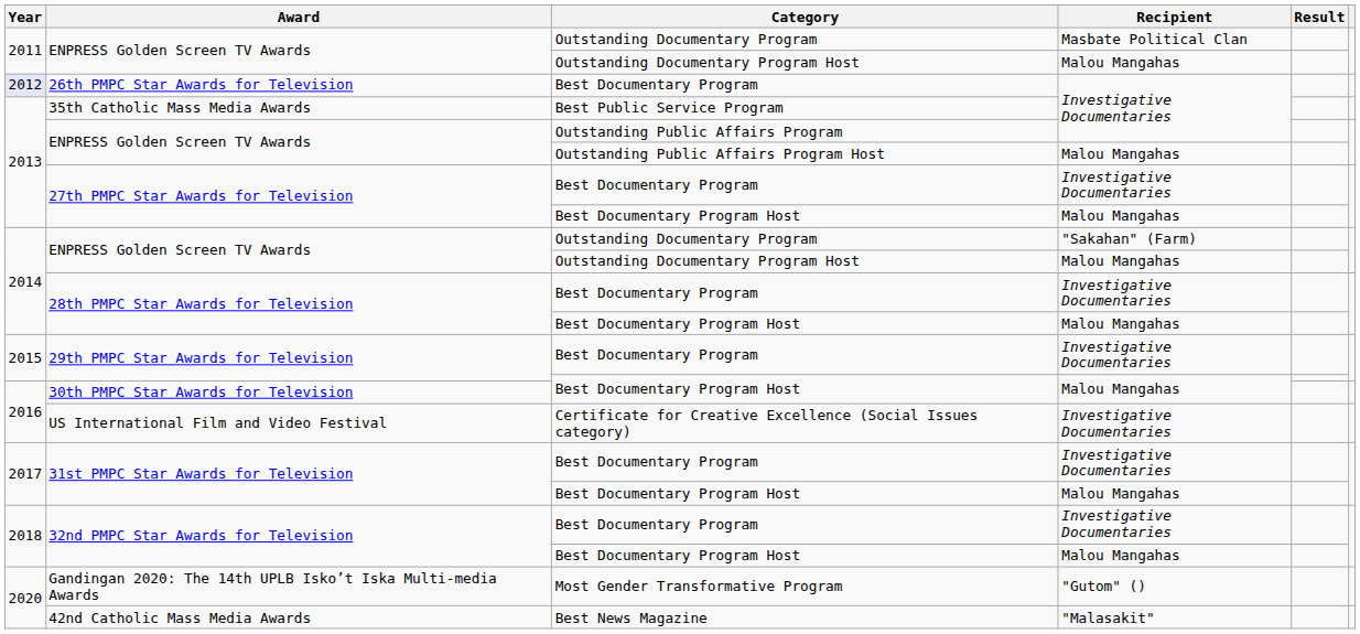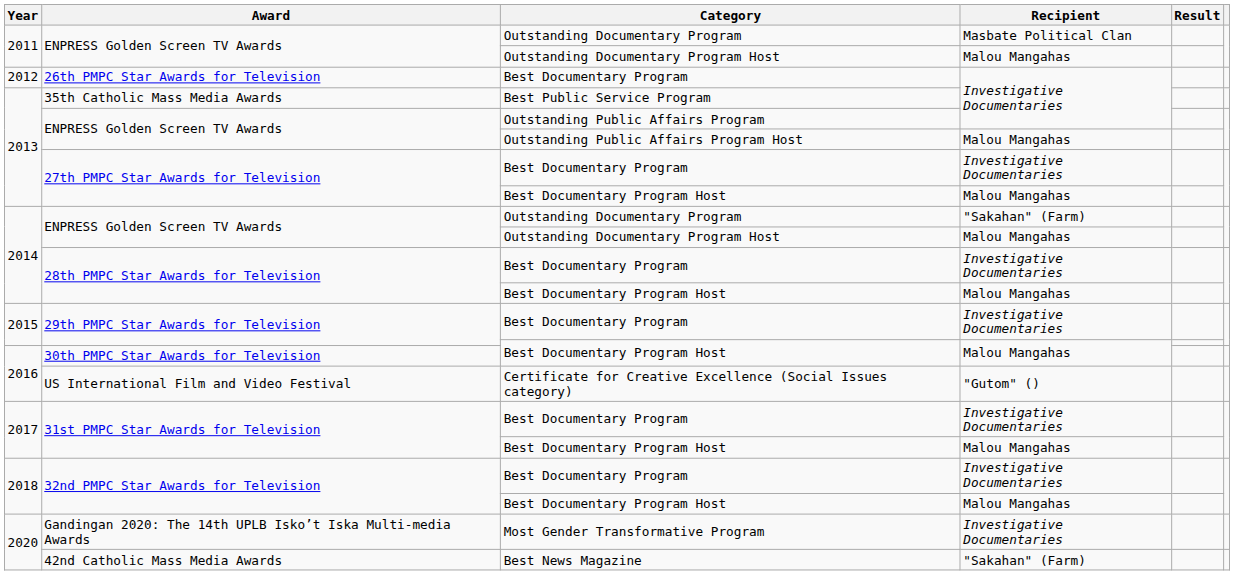 <table class="wikitable">
 <tr>
 <th>Year</th>
 <th>Award</th>
 <th>Category</th>
 <th>Recipient</th>
 <th>Result</th>
 <th></th>
 </tr>
 <tr>
 <td rowspan=2>2011</td>
 <td rowspan=2>ENPRESS Golden Screen TV Awards</td>
 <td>Outstanding Documentary Program</td>
 <td>Masbate Political Clan</td>
 <td></td>
 <td rowspan=2></td>
 </tr>
 <tr>
 <td>Outstanding Documentary Program Host</td>
 <td>Malou Mangahas</td>
 <td></td>
 </tr>
 <tr>
-<td style="background: lavender;">2012</td>
+<td>2012</td>
 <td><a href='#'>26th PMPC Star Awards for Television</a></td>
 <td>Best Documentary Program</td>
 <td rowspan=3><em>Investigative Documentaries</em></td>
 <td></td>
 <td></td>
 </tr>
 <tr>
 <td rowspan=5>2013</td>
 <td>35th Catholic Mass Media Awards</td>
 <td>Best Public Service Program</td>
 <td></td>
 <td></td>
 </tr>
 <tr>
 <td rowspan=2>ENPRESS Golden Screen TV Awards</td>
 <td>Outstanding Public Affairs Program</td>
 <td></td>
 <td rowspan=2></td>
 </tr>
 <tr>
 <td>Outstanding Public Affairs Program Host</td>
 <td>Malou Mangahas</td>
 <td></td>
 </tr>
 <tr>
 <td rowspan=2><a href='#'>27th PMPC Star Awards for Television</a></td>
 <td>Best Documentary Program</td>
 <td><em>Investigative Documentaries</em></td>
 <td></td>
 <td rowspan=2></td>
 </tr>
 <tr>
 <td>Best Documentary Program Host</td>
 <td>Malou Mangahas</td>
 <td></td>
 </tr>
 <tr>
 <td rowspan=4>2014</td>
 <td rowspan=2>ENPRESS Golden Screen TV Awards</td>
 <td>Outstanding Documentary Program</td>
 <td>"Sakahan" (Farm)</td>
 <td></td>
 <td rowspan=2></td>
 </tr>
 <tr>
 <td>Outstanding Documentary Program Host</td>
 <td>Malou Mangahas</td>
 <td></td>
 </tr>
 <tr>
 <td rowspan=2><a href='#'>28th PMPC Star Awards for Television</a></td>
 <td>Best Documentary Program</td>
 <td><em>Investigative Documentaries</em></td>
 <td></td>
 <td rowspan=2></td>
 </tr>
 <tr>
 <td>Best Documentary Program Host</td>
 <td>Malou Mangahas</td>
 <td></td>
 </tr>
 <tr>
 <td rowspan=2>2015</td>
 <td rowspan=2><a href='#'>29th PMPC Star Awards for Television</a></td>
 <td>Best Documentary Program</td>
 <td><em>Investigative Documentaries</em></td>
 <td></td>
 <td rowspan=2></td>
 </tr>
 <tr>
 <td rowspan=2>Best Documentary Program Host</td>
 <td rowspan=2>Malou Mangahas</td>
 <td></td>
 </tr>
 <tr>
 <td rowspan=2>2016</td>
 <td><a href='#'>30th PMPC Star Awards for Television</a></td>
 <td></td>
 <td></td>
 </tr>
 <tr>
 <td>US International Film and Video Festival</td>
 <td>Certificate for Creative Excellence (Social Issues category)</td>
-<td><em>Investigative Documentaries</em></td>
+<td>"Gutom" ()</td>
 <td></td>
 <td></td>
 </tr>
 <tr>
 <td rowspan=2>2017</td>
 <td rowspan=2><a href='#'>31st PMPC Star Awards for Television</a></td>
 <td>Best Documentary Program</td>
 <td><em>Investigative Documentaries</em></td>
 <td></td>
 <td rowspan=2></td>
 </tr>
 <tr>
 <td>Best Documentary Program Host</td>
 <td>Malou Mangahas</td>
 <td></td>
 </tr>
 <tr>
 <td rowspan=2>2018</td>
 <td rowspan=2><a href='#'>32nd PMPC Star Awards for Television</a></td>
 <td>Best Documentary Program</td>
 <td><em>Investigative Documentaries</em></td>
 <td></td>
 <td rowspan=2></td>
 </tr>
 <tr>
 <td>Best Documentary Program Host</td>
 <td>Malou Mangahas</td>
 <td></td>
 </tr>
 <tr>
 <td rowspan=2>2020</td>
 <td>Gandingan 2020: The 14th UPLB Isko’t Iska Multi-media Awards</td>
 <td>Most Gender Transformative Program</td>
-<td>"Gutom" ()</td>
+<td><em>Investigative Documentaries</em></td>
 <td></td>
 <td></td>
 </tr>
 <tr>
 <td>42nd Catholic Mass Media Awards</td>
 <td>Best News Magazine</td>
-<td>"Malasakit"</td>
+<td>"Sakahan" (Farm)</td>
 <td></td>
 <td></td>
 </tr>
 </table>
